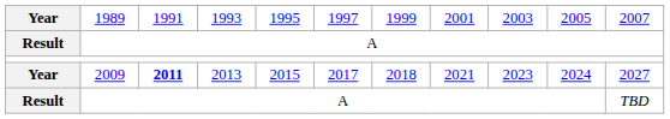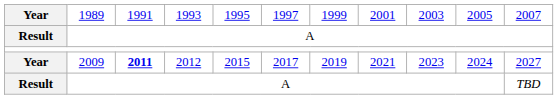 <table class="wikitable" style="text-align:center; font-size:90%; background:white;" width="100%">
 <tr>
 <th>Year</th>
 <td><a href='#'>1989</a></td>
 <td><a href='#'>1991</a></td>
 <td><a href='#'>1993</a></td>
 <td><a href='#'>1995</a></td>
 <td><a href='#'>1997</a></td>
 <td><a href='#'>1999</a></td>
 <td><a href='#'>2001</a></td>
 <td><a href='#'>2003</a></td>
 <td><a href='#'>2005</a></td>
 <td><a href='#'>2007</a></td>
 </tr>
 <tr>
 <th>Result</th>
 <td colspan="10">A</td>
 </tr>
 <tr>
 <td colspan="11"></td>
 </tr>
 <tr>
 <th>Year</th>
 <td><a href='#'>2009</a></td>
 <td><strong><a href='#'>2011</a></strong></td>
-<td><a href='#'>2013</a></td>
+<td><a href='#'>2012</a></td>
 <td><a href='#'>2015</a></td>
 <td><a href='#'>2017</a></td>
-<td><a href='#'>2018</a></td>
+<td><a href='#'>2019</a></td>
 <td><a href='#'>2021</a></td>
 <td><a href='#'>2023</a></td>
 <td><a href='#'>2024</a></td>
 <td><a href='#'>2027</a></td>
 </tr>
 <tr>
 <th>Result</th>
 <td colspan="9">A</td>
 <td><em>TBD</em></td>
 </tr>
 </table>
